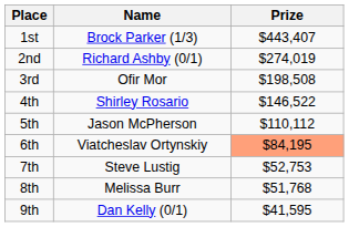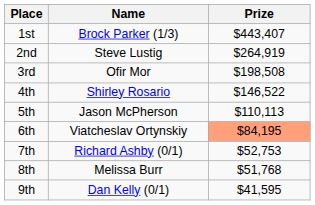 <table class="wikitable">
 <tr>
 <th width="50">Place</th>
 <th width="200">Name</th>
 <th width="125">Prize</th>
 </tr>
 <tr>
 <td align = "center">1st</td>
 <td align = "center"><a href='#'>Brock Parker</a> (1/3)</td>
 <td align = "center">$443,407</td>
 </tr>
 <tr>
 <td align = "center">2nd</td>
-<td align = "center"><a href='#'>Richard Ashby</a> (0/1)</td>
-<td align = "center">$274,019</td>
+<td align = "center">Steve Lustig</td>
+<td align = "center">$264,919</td>
 </tr>
 <tr>
 <td align = "center">3rd</td>
 <td align = "center">Ofir Mor</td>
 <td align = "center">$198,508</td>
 </tr>
 <tr>
 <td align = "center">4th</td>
 <td align = "center"><a href='#'>Shirley Rosario</a></td>
 <td align = "center">$146,522</td>
 </tr>
 <tr>
 <td align = "center">5th</td>
 <td align = "center">Jason McPherson</td>
-<td align = "center">$110,112</td>
+<td align = "center">$110,113</td>
 </tr>
 <tr>
 <td align = "center">6th</td>
 <td align = "center">Viatcheslav Ortynskiy</td>
 <td align = "center" style="background: lightsalmon;">$84,195</td>
 </tr>
 <tr>
 <td align = "center">7th</td>
-<td align = "center">Steve Lustig</td>
+<td align = "center"><a href='#'>Richard Ashby</a> (0/1)</td>
 <td align = "center">$52,753</td>
 </tr>
 <tr>
 <td align = "center">8th</td>
 <td align = "center">Melissa Burr</td>
 <td align = "center">$51,768</td>
 </tr>
 <tr>
 <td align = "center">9th</td>
 <td align = "center"><a href='#'>Dan Kelly</a> (0/1)</td>
 <td align = "center">$41,595</td>
 </tr>
 </table>
